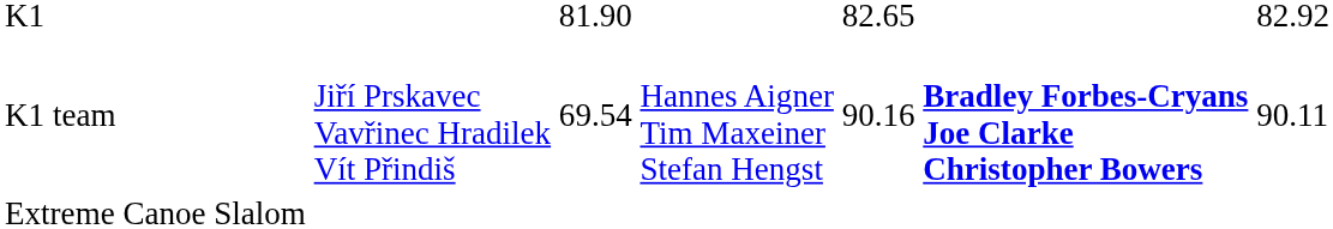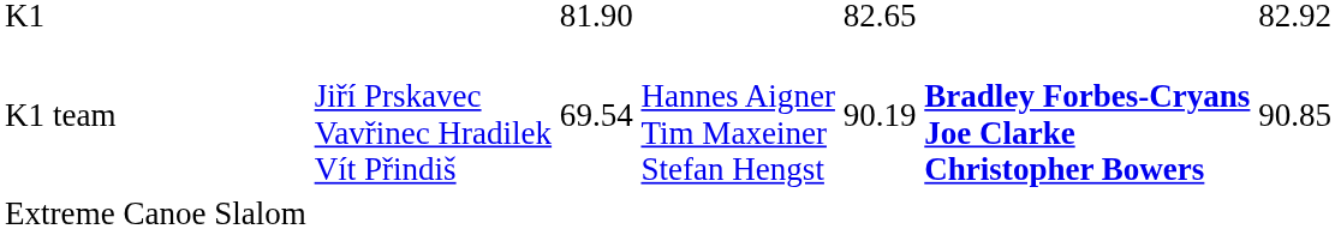 <table>
 <tr>
 <td>K1</td>
 <td></td>
 <td>81.90</td>
 <td></td>
 <td>82.65</td>
 <td></td>
 <td>82.92</td>
 </tr>
 <tr>
 <td>K1 team</td>
 <td><br><a href='#'>Jiří Prskavec</a><br><a href='#'>Vavřinec Hradilek</a><br><a href='#'>Vít Přindiš</a></td>
 <td>69.54</td>
 <td><br><a href='#'>Hannes Aigner</a><br><a href='#'>Tim Maxeiner</a><br><a href='#'>Stefan Hengst</a></td>
-<td>90.16</td>
+<td>90.19</td>
 <td><strong><br><a href='#'>Bradley Forbes-Cryans</a><br><a href='#'>Joe Clarke</a><br><a href='#'>Christopher Bowers</a></strong></td>
-<td>90.11</td>
+<td>90.85</td>
 </tr>
 <tr>
 <td>Extreme Canoe Slalom</td>
 <td></td>
 <td></td>
 <td></td>
 <td></td>
 <td></td>
 <td></td>
 </tr>
 </table>
